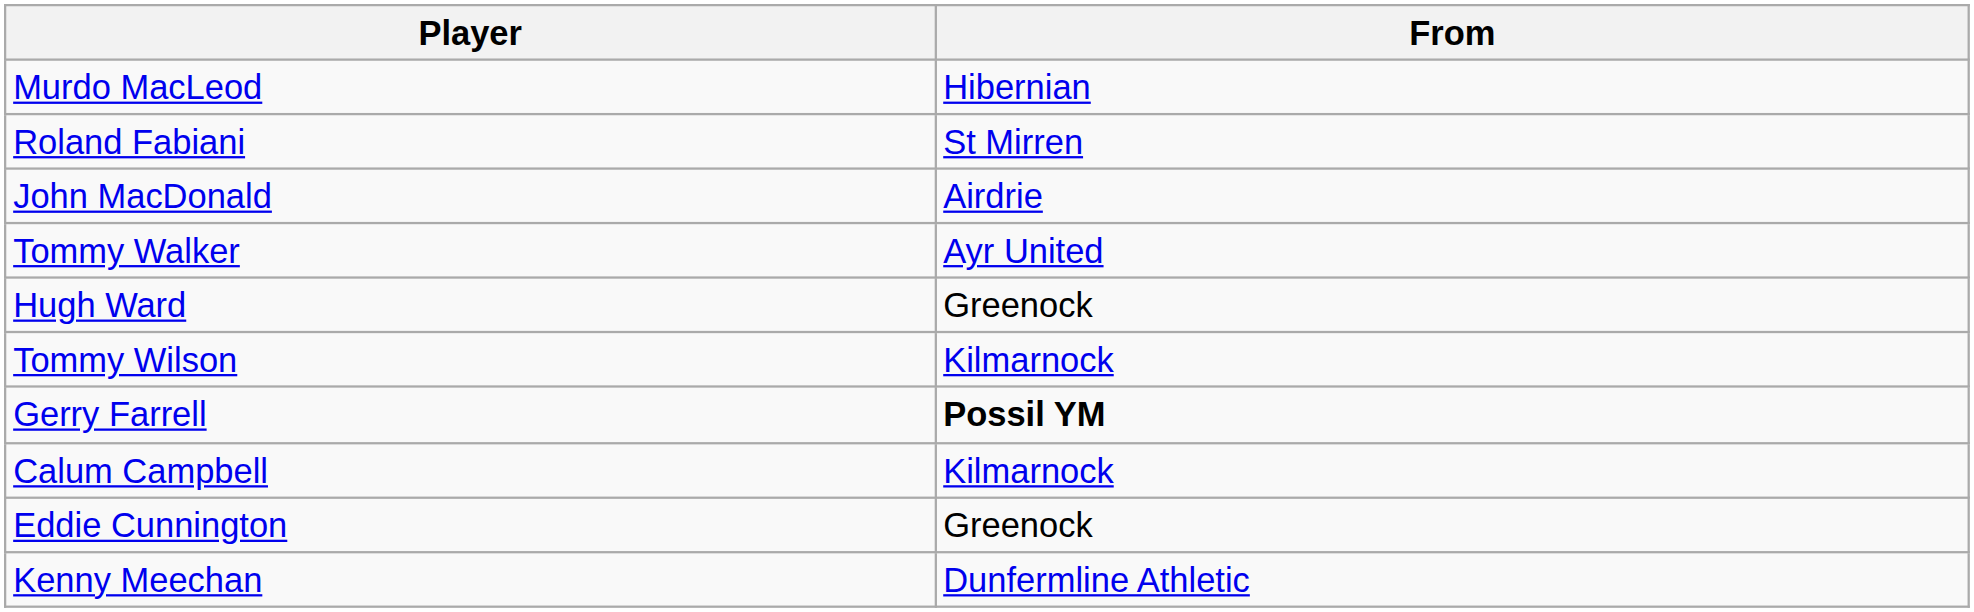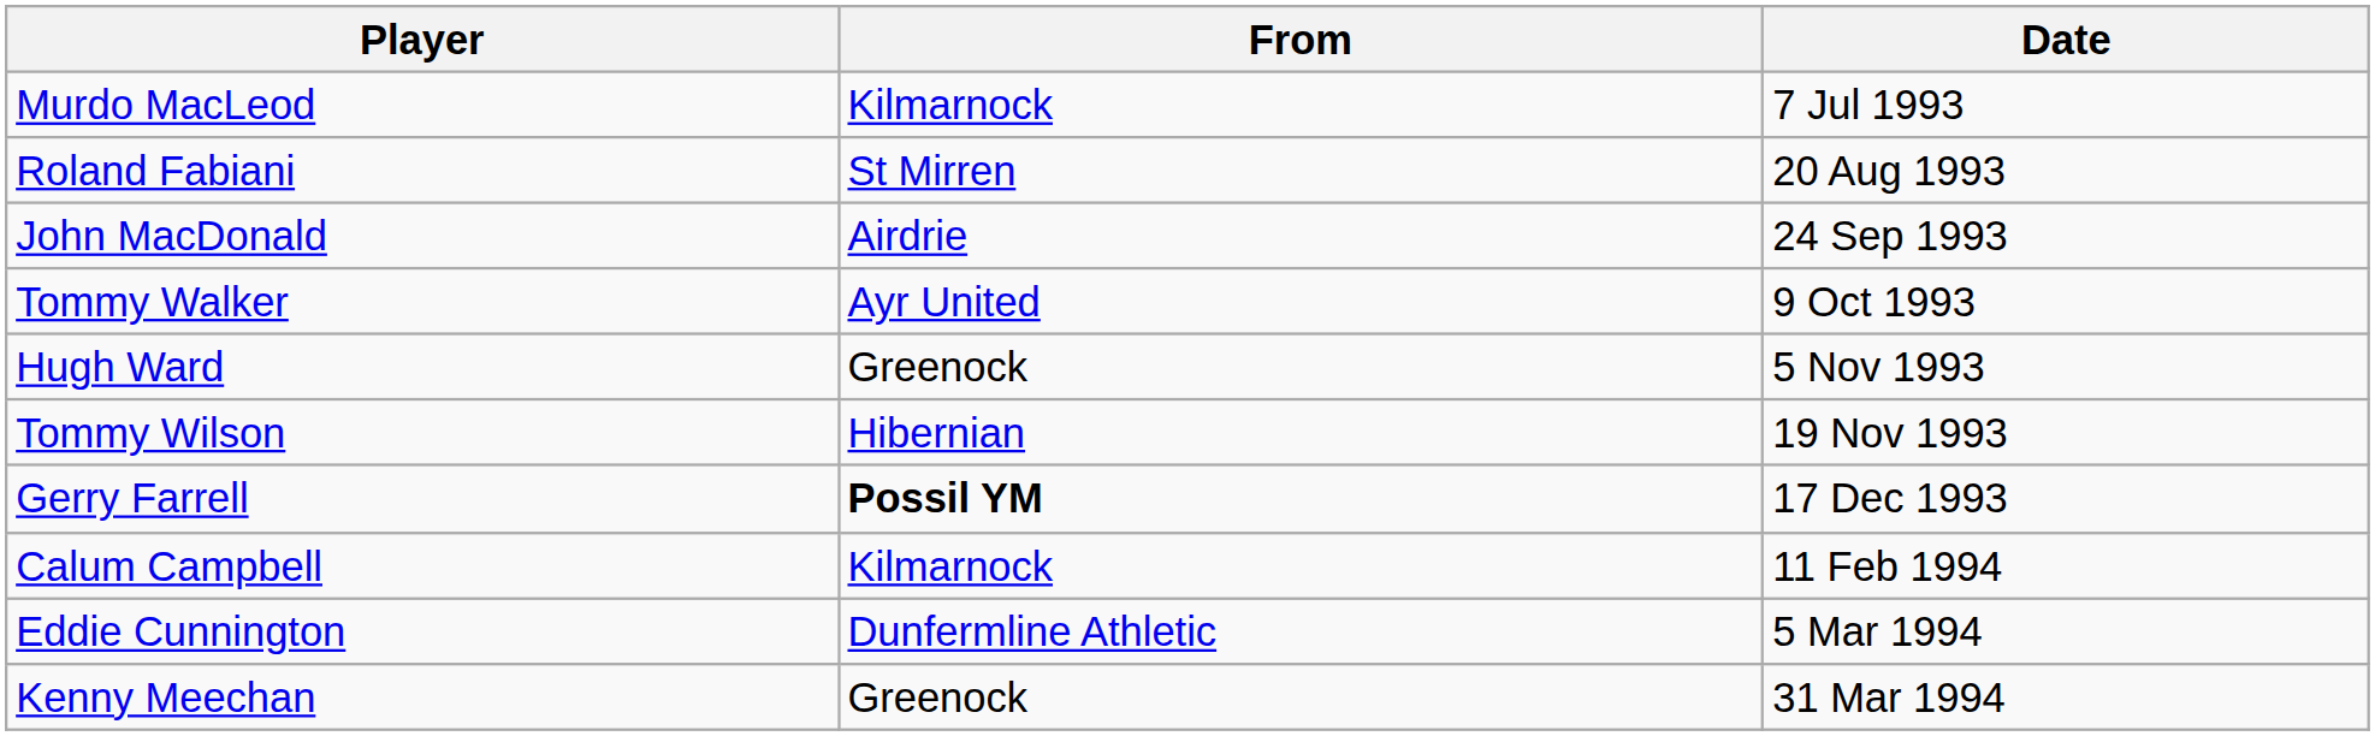 <table class="wikitable" style="text-align:center; font-size:95%;width:98%; text-align:left">
 <tr>
 <th>Player</th>
 <th>From</th>
+<th>Date</th>
 </tr>
 <tr>
 <td> <a href='#'>Murdo MacLeod</a></td>
-<td> <a href='#'>Hibernian</a></td>
+<td> <a href='#'>Kilmarnock</a></td>
+<td>7 Jul 1993</td>
 </tr>
 <tr>
 <td> <a href='#'>Roland Fabiani</a></td>
 <td> <a href='#'>St Mirren</a></td>
+<td>20 Aug 1993</td>
 </tr>
 <tr>
 <td> <a href='#'>John MacDonald</a></td>
 <td> <a href='#'>Airdrie</a></td>
+<td>24 Sep 1993</td>
 </tr>
 <tr>
 <td> <a href='#'>Tommy Walker</a></td>
 <td> <a href='#'>Ayr United</a></td>
+<td>9 Oct 1993</td>
 </tr>
 <tr>
 <td> <a href='#'>Hugh Ward</a></td>
 <td> Greenock</td>
+<td>5 Nov 1993</td>
 </tr>
 <tr>
 <td> <a href='#'>Tommy Wilson</a></td>
-<td> <a href='#'>Kilmarnock</a></td>
+<td> <a href='#'>Hibernian</a></td>
+<td>19 Nov 1993</td>
 </tr>
 <tr>
 <td> <a href='#'>Gerry Farrell</a></td>
 <td><strong> Possil YM</strong></td>
+<td>17 Dec 1993</td>
 </tr>
 <tr>
 <td> <a href='#'>Calum Campbell</a></td>
 <td> <a href='#'>Kilmarnock</a></td>
+<td>11 Feb 1994</td>
 </tr>
 <tr>
 <td> <a href='#'>Eddie Cunnington</a></td>
-<td> Greenock</td>
+<td> <a href='#'>Dunfermline Athletic</a></td>
+<td>5 Mar 1994</td>
 </tr>
 <tr>
 <td> <a href='#'>Kenny Meechan</a></td>
-<td> <a href='#'>Dunfermline Athletic</a></td>
+<td> Greenock</td>
+<td>31 Mar 1994</td>
 </tr>
 </table>
